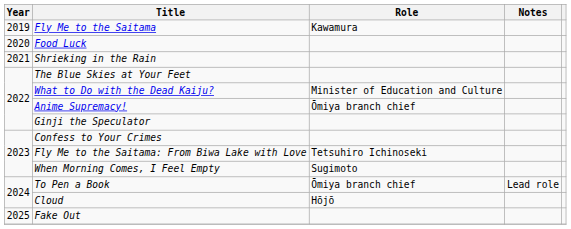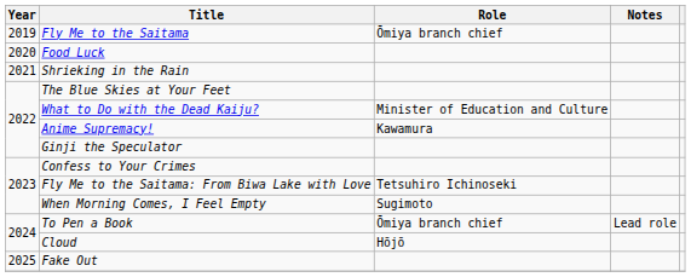 <table class="wikitable">
 <tr>
 <th>Year</th>
 <th>Title</th>
 <th>Role</th>
 <th>Notes</th>
 <th></th>
 </tr>
 <tr>
 <td>2019</td>
 <td><em><a href='#'>Fly Me to the Saitama</a></em></td>
-<td>Kawamura</td>
+<td>Ōmiya branch chief</td>
 <td></td>
 <td></td>
 </tr>
 <tr>
 <td>2020</td>
 <td><em><a href='#'>Food Luck</a></em></td>
 <td></td>
 <td></td>
 <td></td>
 </tr>
 <tr>
 <td>2021</td>
 <td><em>Shrieking in the Rain</em></td>
 <td></td>
 <td></td>
 <td></td>
 </tr>
 <tr>
 <td rowspan="4">2022</td>
 <td><em>The Blue Skies at Your Feet</em></td>
 <td></td>
 <td></td>
 <td></td>
 </tr>
 <tr>
 <td><em><a href='#'>What to Do with the Dead Kaiju?</a></em></td>
 <td>Minister of Education and Culture</td>
 <td></td>
 <td></td>
 </tr>
 <tr>
 <td><em><a href='#'>Anime Supremacy!</a></em></td>
-<td>Ōmiya branch chief</td>
+<td>Kawamura</td>
 <td></td>
 <td></td>
 </tr>
 <tr>
 <td><em>Ginji the Speculator</em></td>
 <td></td>
 <td></td>
 <td></td>
 </tr>
 <tr>
 <td rowspan="3">2023</td>
 <td><em>Confess to Your Crimes</em></td>
 <td></td>
 <td></td>
 <td></td>
 </tr>
 <tr>
 <td><em>Fly Me to the Saitama: From Biwa Lake with Love</em></td>
 <td>Tetsuhiro Ichinoseki</td>
 <td></td>
 <td></td>
 </tr>
 <tr>
 <td><em>When Morning Comes, I Feel Empty</em></td>
 <td>Sugimoto</td>
 <td></td>
 <td></td>
 </tr>
 <tr>
 <td rowspan="2">2024</td>
 <td><em>To Pen a Book</em></td>
 <td>Ōmiya branch chief</td>
 <td>Lead role</td>
 <td></td>
 </tr>
 <tr>
 <td><em>Cloud</em></td>
 <td>Hōjō</td>
 <td></td>
 <td></td>
 </tr>
 <tr>
 <td>2025</td>
 <td><em>Fake Out</em></td>
 <td></td>
 <td></td>
 <td></td>
 </tr>
 <tr>
 </tr>
 </table>
